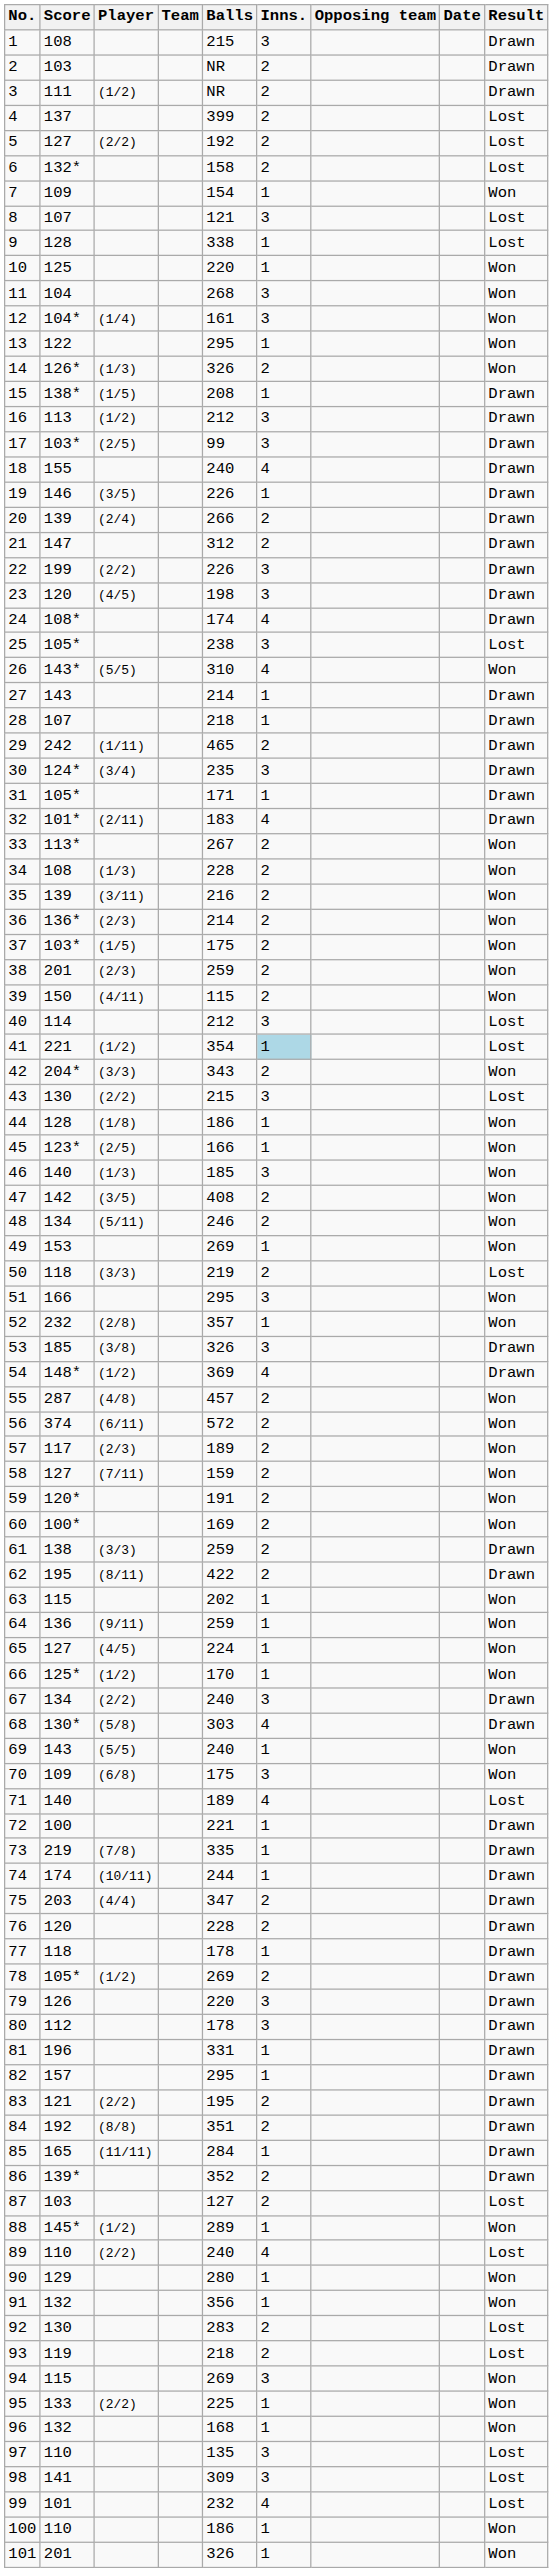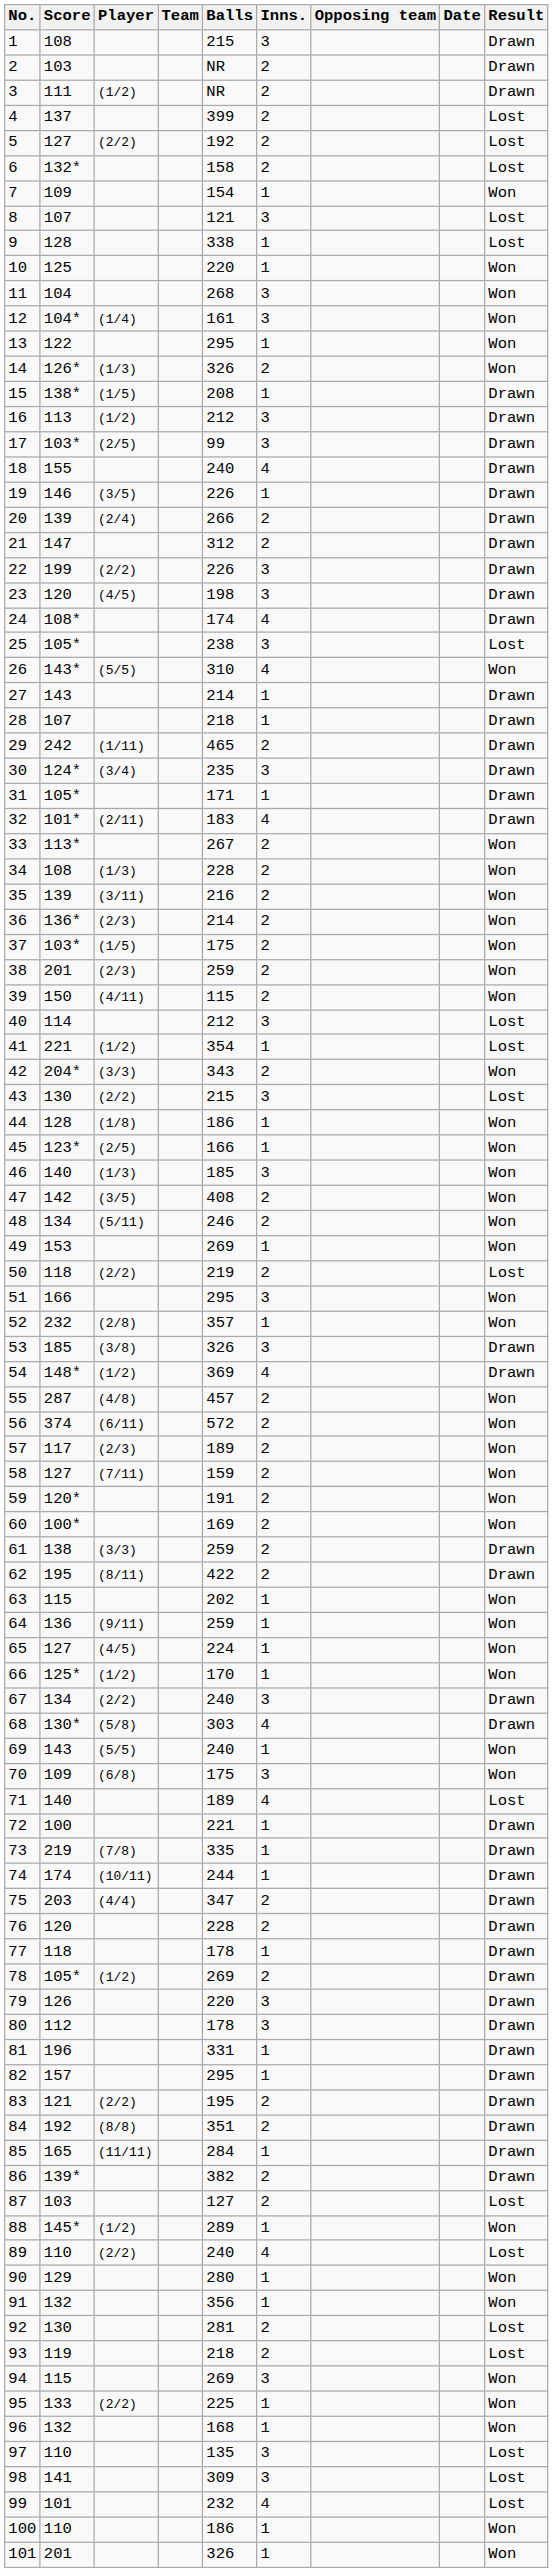 <table class="wikitable sortable" style="font-size:95%">
 <tr>
 <th>No.</th>
 <th>Score</th>
 <th>Player</th>
 <th>Team</th>
 <th>Balls</th>
 <th>Inns.</th>
 <th>Opposing team</th>
 <th>Date</th>
 <th>Result</th>
 </tr>
 <tr>
 <td>1</td>
 <td>108</td>
 <td></td>
 <td></td>
 <td> 215</td>
 <td>3</td>
 <td></td>
 <td></td>
 <td>Drawn</td>
 </tr>
 <tr>
 <td>2</td>
 <td>103</td>
 <td></td>
 <td></td>
 <td> NR</td>
 <td>2</td>
 <td></td>
 <td></td>
 <td>Drawn</td>
 </tr>
 <tr>
 <td>3</td>
 <td>111</td>
 <td> <small>(1/2)</small></td>
 <td></td>
 <td> NR</td>
 <td>2</td>
 <td></td>
 <td></td>
 <td>Drawn</td>
 </tr>
 <tr>
 <td>4</td>
 <td>137</td>
 <td></td>
 <td></td>
 <td> 399</td>
 <td>2</td>
 <td></td>
 <td></td>
 <td>Lost</td>
 </tr>
 <tr>
 <td>5</td>
 <td>127</td>
 <td> <small>(2/2)</small></td>
 <td></td>
 <td> 192</td>
 <td>2</td>
 <td></td>
 <td></td>
 <td>Lost</td>
 </tr>
 <tr>
 <td>6</td>
 <td>132*</td>
 <td></td>
 <td></td>
 <td> 158</td>
 <td>2</td>
 <td></td>
 <td></td>
 <td>Lost</td>
 </tr>
 <tr>
 <td>7</td>
 <td>109</td>
 <td></td>
 <td></td>
 <td> 154</td>
 <td>1</td>
 <td></td>
 <td></td>
 <td>Won</td>
 </tr>
 <tr>
 <td>8</td>
 <td>107</td>
 <td></td>
 <td></td>
 <td> 121</td>
 <td>3</td>
 <td></td>
 <td></td>
 <td>Lost</td>
 </tr>
 <tr>
 <td>9</td>
 <td>128</td>
 <td></td>
 <td></td>
 <td> 338</td>
 <td>1</td>
 <td></td>
 <td></td>
 <td>Lost</td>
 </tr>
 <tr>
 <td>10</td>
 <td>125</td>
 <td></td>
 <td></td>
 <td> 220</td>
 <td>1</td>
 <td></td>
 <td></td>
 <td>Won</td>
 </tr>
 <tr>
 <td>11</td>
 <td>104</td>
 <td></td>
 <td></td>
 <td> 268</td>
 <td>3</td>
 <td></td>
 <td></td>
 <td>Won</td>
 </tr>
 <tr>
 <td>12</td>
 <td>104*</td>
 <td> <small>(1/4)</small></td>
 <td></td>
 <td> 161</td>
 <td>3</td>
 <td></td>
 <td></td>
 <td>Won</td>
 </tr>
 <tr>
 <td>13</td>
 <td>122</td>
 <td></td>
 <td></td>
 <td> 295</td>
 <td>1</td>
 <td></td>
 <td></td>
 <td>Won</td>
 </tr>
 <tr>
 <td>14</td>
 <td>126*</td>
 <td> <small>(1/3)</small></td>
 <td></td>
 <td> 326</td>
 <td>2</td>
 <td></td>
 <td></td>
 <td>Won</td>
 </tr>
 <tr>
 <td>15</td>
 <td>138*</td>
 <td> <small>(1/5)</small></td>
 <td></td>
 <td> 208</td>
 <td>1</td>
 <td></td>
 <td></td>
 <td>Drawn</td>
 </tr>
 <tr>
 <td>16</td>
 <td>113</td>
 <td> <small>(1/2)</small></td>
 <td></td>
 <td> 212</td>
 <td>3</td>
 <td></td>
 <td></td>
 <td>Drawn</td>
 </tr>
 <tr>
 <td>17</td>
 <td>103*</td>
 <td> <small>(2/5)</small></td>
 <td></td>
 <td> 99</td>
 <td>3</td>
 <td></td>
 <td></td>
 <td>Drawn</td>
 </tr>
 <tr>
 <td>18</td>
 <td>155</td>
 <td></td>
 <td></td>
 <td> 240</td>
 <td>4</td>
 <td></td>
 <td></td>
 <td>Drawn</td>
 </tr>
 <tr>
 <td>19</td>
 <td>146</td>
 <td> <small>(3/5)</small></td>
 <td></td>
 <td> 226</td>
 <td>1</td>
 <td></td>
 <td></td>
 <td>Drawn</td>
 </tr>
 <tr>
 <td>20</td>
 <td>139</td>
 <td> <small>(2/4)</small></td>
 <td></td>
 <td> 266</td>
 <td>2</td>
 <td></td>
 <td></td>
 <td>Drawn</td>
 </tr>
 <tr>
 <td>21</td>
 <td>147</td>
 <td></td>
 <td></td>
 <td> 312</td>
 <td>2</td>
 <td></td>
 <td></td>
 <td>Drawn</td>
 </tr>
 <tr>
 <td>22</td>
 <td>199</td>
 <td> <small>(2/2)</small></td>
 <td></td>
 <td> 226</td>
 <td>3</td>
 <td></td>
 <td></td>
 <td>Drawn</td>
 </tr>
 <tr>
 <td>23</td>
 <td>120</td>
 <td> <small>(4/5)</small></td>
 <td></td>
 <td> 198</td>
 <td>3</td>
 <td></td>
 <td></td>
 <td>Drawn</td>
 </tr>
 <tr>
 <td>24</td>
 <td>108*</td>
 <td></td>
 <td></td>
 <td> 174</td>
 <td>4</td>
 <td></td>
 <td></td>
 <td>Drawn</td>
 </tr>
 <tr>
 <td>25</td>
 <td>105*</td>
 <td></td>
 <td></td>
 <td> 238</td>
 <td>3</td>
 <td></td>
 <td></td>
 <td>Lost</td>
 </tr>
 <tr>
 <td>26</td>
 <td>143*</td>
 <td> <small>(5/5)</small></td>
 <td></td>
 <td> 310</td>
 <td>4</td>
 <td></td>
 <td></td>
 <td>Won</td>
 </tr>
 <tr>
 <td>27</td>
 <td>143</td>
 <td></td>
 <td></td>
 <td> 214</td>
 <td>1</td>
 <td></td>
 <td></td>
 <td>Drawn</td>
 </tr>
 <tr>
 <td>28</td>
 <td>107</td>
 <td></td>
 <td></td>
 <td> 218</td>
 <td>1</td>
 <td></td>
 <td></td>
 <td>Drawn</td>
 </tr>
 <tr>
 <td>29</td>
 <td>242</td>
 <td> <small>(1/11)</small></td>
 <td></td>
 <td> 465</td>
 <td>2</td>
 <td></td>
 <td></td>
 <td>Drawn</td>
 </tr>
 <tr>
 <td>30</td>
 <td>124*</td>
 <td> <small>(3/4)</small></td>
 <td></td>
 <td> 235</td>
 <td>3</td>
 <td></td>
 <td></td>
 <td>Drawn</td>
 </tr>
 <tr>
 <td>31</td>
 <td>105*</td>
 <td></td>
 <td></td>
 <td> 171</td>
 <td>1</td>
 <td></td>
 <td></td>
 <td>Drawn</td>
 </tr>
 <tr>
 <td>32</td>
 <td>101*</td>
 <td> <small>(2/11)</small></td>
 <td></td>
 <td> 183</td>
 <td>4</td>
 <td></td>
 <td></td>
 <td>Drawn</td>
 </tr>
 <tr>
 <td>33</td>
 <td>113*</td>
 <td></td>
 <td></td>
 <td> 267</td>
 <td>2</td>
 <td></td>
 <td></td>
 <td>Won</td>
 </tr>
 <tr>
 <td>34</td>
 <td>108</td>
 <td> <small>(1/3)</small></td>
 <td></td>
 <td> 228</td>
 <td>2</td>
 <td></td>
 <td></td>
 <td>Won</td>
 </tr>
 <tr>
 <td>35</td>
 <td>139</td>
 <td> <small>(3/11)</small></td>
 <td></td>
 <td> 216</td>
 <td>2</td>
 <td></td>
 <td></td>
 <td>Won</td>
 </tr>
 <tr>
 <td>36</td>
 <td>136*</td>
 <td> <small>(2/3)</small></td>
 <td></td>
 <td> 214</td>
 <td>2</td>
 <td></td>
 <td></td>
 <td>Won</td>
 </tr>
 <tr>
 <td>37</td>
 <td>103*</td>
 <td> <small>(1/5)</small></td>
 <td></td>
 <td> 175</td>
 <td>2</td>
 <td></td>
 <td></td>
 <td>Won</td>
 </tr>
 <tr>
 <td>38</td>
 <td>201</td>
 <td> <small>(2/3)</small></td>
 <td></td>
 <td> 259</td>
 <td>2</td>
 <td></td>
 <td></td>
 <td>Won</td>
 </tr>
 <tr>
 <td>39</td>
 <td>150</td>
 <td> <small>(4/11)</small></td>
 <td></td>
 <td> 115</td>
 <td>2</td>
 <td></td>
 <td></td>
 <td>Won</td>
 </tr>
 <tr>
 <td>40</td>
 <td>114</td>
 <td></td>
 <td></td>
 <td> 212</td>
 <td>3</td>
 <td></td>
 <td></td>
 <td>Lost</td>
 </tr>
 <tr>
 <td>41</td>
 <td>221</td>
 <td> <small>(1/2)</small></td>
 <td></td>
 <td> 354</td>
-<td style="background: lightblue;">1</td>
+<td>1</td>
 <td></td>
 <td></td>
 <td>Lost</td>
 </tr>
 <tr>
 <td>42</td>
 <td>204*</td>
 <td> <small>(3/3)</small></td>
 <td></td>
 <td> 343</td>
 <td>2</td>
 <td></td>
 <td></td>
 <td>Won</td>
 </tr>
 <tr>
 <td>43</td>
 <td>130</td>
 <td> <small>(2/2)</small></td>
 <td></td>
 <td> 215</td>
 <td>3</td>
 <td></td>
 <td></td>
 <td>Lost</td>
 </tr>
 <tr>
 <td>44</td>
 <td>128</td>
 <td> <small>(1/8)</small></td>
 <td></td>
 <td> 186</td>
 <td>1</td>
 <td></td>
 <td></td>
 <td>Won</td>
 </tr>
 <tr>
 <td>45</td>
 <td>123*</td>
 <td> <small>(2/5)</small></td>
 <td></td>
 <td> 166</td>
 <td>1</td>
 <td></td>
 <td></td>
 <td>Won</td>
 </tr>
 <tr>
 <td>46</td>
 <td>140</td>
 <td> <small>(1/3)</small></td>
 <td></td>
 <td> 185</td>
 <td>3</td>
 <td></td>
 <td></td>
 <td>Won</td>
 </tr>
 <tr>
 <td>47</td>
 <td>142</td>
 <td> <small>(3/5)</small></td>
 <td></td>
 <td> 408</td>
 <td>2</td>
 <td></td>
 <td></td>
 <td>Won</td>
 </tr>
 <tr>
 <td>48</td>
 <td>134</td>
 <td> <small>(5/11)</small></td>
 <td></td>
 <td> 246</td>
 <td>2</td>
 <td></td>
 <td></td>
 <td>Won</td>
 </tr>
 <tr>
 <td>49</td>
 <td>153</td>
 <td></td>
 <td></td>
 <td> 269</td>
 <td>1</td>
 <td></td>
 <td></td>
 <td>Won</td>
 </tr>
 <tr>
 <td>50</td>
 <td>118</td>
-<td> <small>(3/3)</small></td>
+<td> <small>(2/2)</small></td>
 <td></td>
 <td> 219</td>
 <td>2</td>
 <td></td>
 <td></td>
 <td>Lost</td>
 </tr>
 <tr>
 <td>51</td>
 <td>166</td>
 <td></td>
 <td></td>
 <td> 295</td>
 <td>3</td>
 <td></td>
 <td></td>
 <td>Won</td>
 </tr>
 <tr>
 <td>52</td>
 <td>232</td>
 <td> <small>(2/8)</small></td>
 <td></td>
 <td> 357</td>
 <td>1</td>
 <td></td>
 <td></td>
 <td>Won</td>
 </tr>
 <tr>
 <td>53</td>
 <td>185</td>
 <td> <small>(3/8)</small></td>
 <td></td>
 <td> 326</td>
 <td>3</td>
 <td></td>
 <td></td>
 <td>Drawn</td>
 </tr>
 <tr>
 <td>54</td>
 <td>148*</td>
 <td> <small>(1/2)</small></td>
 <td></td>
 <td> 369</td>
 <td>4</td>
 <td></td>
 <td></td>
 <td>Drawn</td>
 </tr>
 <tr>
 <td>55</td>
 <td>287</td>
 <td> <small>(4/8)</small></td>
 <td></td>
 <td> 457</td>
 <td>2</td>
 <td></td>
 <td></td>
 <td>Won</td>
 </tr>
 <tr>
 <td>56</td>
 <td>374</td>
 <td> <small>(6/11)</small></td>
 <td></td>
 <td> 572</td>
 <td>2</td>
 <td></td>
 <td></td>
 <td>Won</td>
 </tr>
 <tr>
 <td>57</td>
 <td>117</td>
 <td> <small>(2/3)</small></td>
 <td></td>
 <td> 189</td>
 <td>2</td>
 <td></td>
 <td></td>
 <td>Won</td>
 </tr>
 <tr>
 <td>58</td>
 <td>127</td>
 <td> <small>(7/11)</small></td>
 <td></td>
 <td> 159</td>
 <td>2</td>
 <td></td>
 <td></td>
 <td>Won</td>
 </tr>
 <tr>
 <td>59</td>
 <td>120*</td>
 <td></td>
 <td></td>
 <td> 191</td>
 <td>2</td>
 <td></td>
 <td></td>
 <td>Won</td>
 </tr>
 <tr>
 <td>60</td>
 <td>100*</td>
 <td></td>
 <td></td>
 <td> 169</td>
 <td>2</td>
 <td></td>
 <td></td>
 <td>Won</td>
 </tr>
 <tr>
 <td>61</td>
 <td>138</td>
 <td> <small>(3/3)</small></td>
 <td></td>
 <td> 259</td>
 <td>2</td>
 <td></td>
 <td></td>
 <td>Drawn</td>
 </tr>
 <tr>
 <td>62</td>
 <td>195</td>
 <td> <small>(8/11)</small></td>
 <td></td>
 <td> 422</td>
 <td>2</td>
 <td></td>
 <td></td>
 <td>Drawn</td>
 </tr>
 <tr>
 <td>63</td>
 <td>115</td>
 <td></td>
 <td></td>
 <td> 202</td>
 <td>1</td>
 <td></td>
 <td></td>
 <td>Won</td>
 </tr>
 <tr>
 <td>64</td>
 <td>136</td>
 <td> <small>(9/11)</small></td>
 <td></td>
 <td> 259</td>
 <td>1</td>
 <td></td>
 <td></td>
 <td>Won</td>
 </tr>
 <tr>
 <td>65</td>
 <td>127</td>
 <td> <small>(4/5)</small></td>
 <td></td>
 <td> 224</td>
 <td>1</td>
 <td></td>
 <td></td>
 <td>Won</td>
 </tr>
 <tr>
 <td>66</td>
 <td>125*</td>
 <td> <small>(1/2)</small></td>
 <td></td>
 <td> 170</td>
 <td>1</td>
 <td></td>
 <td></td>
 <td>Won</td>
 </tr>
 <tr>
 <td>67</td>
 <td>134</td>
 <td> <small>(2/2)</small></td>
 <td></td>
 <td> 240</td>
 <td>3</td>
 <td></td>
 <td></td>
 <td>Drawn</td>
 </tr>
 <tr>
 <td>68</td>
 <td>130*</td>
 <td> <small>(5/8)</small></td>
 <td></td>
 <td> 303</td>
 <td>4</td>
 <td></td>
 <td></td>
 <td>Drawn</td>
 </tr>
 <tr>
 <td>69</td>
 <td>143</td>
 <td> <small>(5/5)</small></td>
 <td></td>
 <td> 240</td>
 <td>1</td>
 <td></td>
 <td></td>
 <td>Won</td>
 </tr>
 <tr>
 <td>70</td>
 <td>109</td>
 <td> <small>(6/8)</small></td>
 <td></td>
 <td> 175</td>
 <td>3</td>
 <td></td>
 <td></td>
 <td>Won</td>
 </tr>
 <tr>
 <td>71</td>
 <td>140</td>
 <td></td>
 <td></td>
 <td> 189</td>
 <td>4</td>
 <td></td>
 <td></td>
 <td>Lost</td>
 </tr>
 <tr>
 <td>72</td>
 <td>100</td>
 <td></td>
 <td></td>
 <td> 221</td>
 <td>1</td>
 <td></td>
 <td></td>
 <td>Drawn</td>
 </tr>
 <tr>
 <td>73</td>
 <td>219</td>
 <td> <small>(7/8)</small></td>
 <td></td>
 <td> 335</td>
 <td>1</td>
 <td></td>
 <td></td>
 <td>Drawn</td>
 </tr>
 <tr>
 <td>74</td>
 <td>174</td>
 <td> <small>(10/11)</small></td>
 <td></td>
 <td> 244</td>
 <td>1</td>
 <td></td>
 <td></td>
 <td>Drawn</td>
 </tr>
 <tr>
 <td>75</td>
 <td>203</td>
 <td> <small>(4/4)</small></td>
 <td></td>
 <td> 347</td>
 <td>2</td>
 <td></td>
 <td></td>
 <td>Drawn</td>
 </tr>
 <tr>
 <td>76</td>
 <td>120</td>
 <td></td>
 <td></td>
 <td> 228</td>
 <td>2</td>
 <td></td>
 <td></td>
 <td>Drawn</td>
 </tr>
 <tr>
 <td>77</td>
 <td>118</td>
 <td></td>
 <td></td>
 <td> 178</td>
 <td>1</td>
 <td></td>
 <td></td>
 <td>Drawn</td>
 </tr>
 <tr>
 <td>78</td>
 <td>105*</td>
 <td> <small>(1/2)</small></td>
 <td></td>
 <td> 269</td>
 <td>2</td>
 <td></td>
 <td></td>
 <td>Drawn</td>
 </tr>
 <tr>
 <td>79</td>
 <td>126</td>
 <td></td>
 <td></td>
 <td> 220</td>
 <td>3</td>
 <td></td>
 <td></td>
 <td>Drawn</td>
 </tr>
 <tr>
 <td>80</td>
 <td>112</td>
 <td></td>
 <td></td>
 <td> 178</td>
 <td>3</td>
 <td></td>
 <td></td>
 <td>Drawn</td>
 </tr>
 <tr>
 <td>81</td>
 <td>196</td>
 <td></td>
 <td></td>
 <td> 331</td>
 <td>1</td>
 <td></td>
 <td></td>
 <td>Drawn</td>
 </tr>
 <tr>
 <td>82</td>
 <td>157</td>
 <td></td>
 <td></td>
 <td> 295</td>
 <td>1</td>
 <td></td>
 <td></td>
 <td>Drawn</td>
 </tr>
 <tr>
 <td>83</td>
 <td>121</td>
 <td> <small>(2/2)</small></td>
 <td></td>
 <td> 195</td>
 <td>2</td>
 <td></td>
 <td></td>
 <td>Drawn</td>
 </tr>
 <tr>
 <td>84</td>
 <td>192</td>
 <td> <small>(8/8)</small></td>
 <td></td>
 <td> 351</td>
 <td>2</td>
 <td></td>
 <td></td>
 <td>Drawn</td>
 </tr>
 <tr>
 <td>85</td>
 <td>165</td>
 <td> <small>(11/11)</small></td>
 <td></td>
 <td> 284</td>
 <td>1</td>
 <td></td>
 <td></td>
 <td>Drawn</td>
 </tr>
 <tr>
 <td>86</td>
 <td>139*</td>
 <td></td>
 <td></td>
-<td> 352</td>
+<td> 382</td>
 <td>2</td>
 <td></td>
 <td></td>
 <td>Drawn</td>
 </tr>
 <tr>
 <td>87</td>
 <td>103</td>
 <td></td>
 <td></td>
 <td> 127</td>
 <td>2</td>
 <td></td>
 <td></td>
 <td>Lost</td>
 </tr>
 <tr>
 <td>88</td>
 <td>145*</td>
 <td> <small>(1/2)</small></td>
 <td></td>
 <td> 289</td>
 <td>1</td>
 <td></td>
 <td></td>
 <td>Won</td>
 </tr>
 <tr>
 <td>89</td>
 <td>110</td>
 <td> <small>(2/2)</small></td>
 <td></td>
 <td> 240</td>
 <td>4</td>
 <td></td>
 <td></td>
 <td>Lost</td>
 </tr>
 <tr>
 <td>90</td>
 <td>129</td>
 <td></td>
 <td></td>
 <td> 280</td>
 <td>1</td>
 <td></td>
 <td></td>
 <td>Won</td>
 </tr>
 <tr>
 <td>91</td>
 <td>132</td>
 <td></td>
 <td></td>
 <td> 356</td>
 <td>1</td>
 <td></td>
 <td></td>
 <td>Won</td>
 </tr>
 <tr>
 <td>92</td>
 <td>130</td>
 <td></td>
 <td></td>
-<td> 283</td>
+<td> 281</td>
 <td>2</td>
 <td></td>
 <td></td>
 <td>Lost</td>
 </tr>
 <tr>
 <td>93</td>
 <td>119</td>
 <td></td>
 <td></td>
 <td> 218</td>
 <td>2</td>
 <td></td>
 <td></td>
 <td>Lost</td>
 </tr>
 <tr>
 <td>94</td>
 <td>115</td>
 <td></td>
 <td></td>
 <td> 269</td>
 <td>3</td>
 <td></td>
 <td></td>
 <td>Won</td>
 </tr>
 <tr>
 <td>95</td>
 <td>133</td>
 <td> <small>(2/2)</small></td>
 <td></td>
 <td> 225</td>
 <td>1</td>
 <td></td>
 <td></td>
 <td>Won</td>
 </tr>
 <tr>
 <td>96</td>
 <td>132</td>
 <td></td>
 <td></td>
 <td> 168</td>
 <td>1</td>
 <td></td>
 <td></td>
 <td>Won</td>
 </tr>
 <tr>
 <td>97</td>
 <td>110</td>
 <td></td>
 <td></td>
 <td> 135</td>
 <td>3</td>
 <td></td>
 <td></td>
 <td>Lost</td>
 </tr>
 <tr>
 <td>98</td>
 <td>141</td>
 <td></td>
 <td></td>
 <td> 309</td>
 <td>3</td>
 <td></td>
 <td></td>
 <td>Lost</td>
 </tr>
 <tr>
 <td>99</td>
 <td>101</td>
 <td></td>
 <td></td>
 <td> 232</td>
 <td>4</td>
 <td></td>
 <td></td>
 <td>Lost</td>
 </tr>
 <tr>
 <td>100</td>
 <td>110</td>
 <td></td>
 <td></td>
 <td> 186</td>
 <td>1</td>
 <td></td>
 <td></td>
 <td>Won</td>
 </tr>
 <tr>
 <td>101</td>
 <td>201</td>
 <td></td>
 <td></td>
 <td> 326</td>
 <td>1</td>
 <td></td>
 <td></td>
 <td>Won</td>
 </tr>
 </table>
